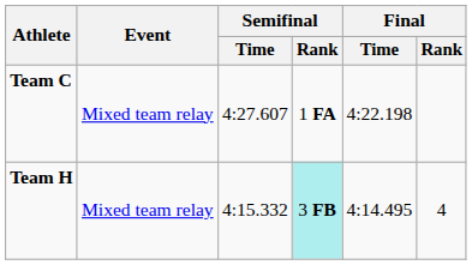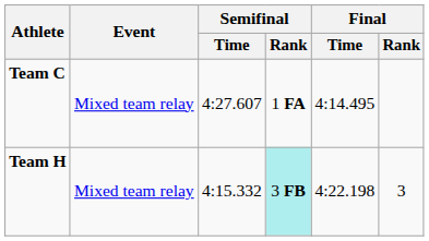 <table class="wikitable" style="font-size:90%">
 <tr>
 <th rowspan=2>Athlete</th>
 <th rowspan=2>Event</th>
 <th colspan=2>Semifinal</th>
 <th colspan=2>Final</th>
 </tr>
 <tr style="font-size:95%">
 <th>Time</th>
 <th>Rank</th>
 <th>Time</th>
 <th>Rank</th>
 </tr>
 <tr align=center>
 <td align=left><strong>Team C</strong><br><br><br><br></td>
 <td align=left><a href='#'>Mixed team relay</a></td>
 <td>4:27.607</td>
 <td>1 <strong>FA</strong></td>
-<td>4:22.198</td>
+<td>4:14.495</td>
 <td></td>
 </tr>
 <tr align=center>
 <td align=left><strong>Team H</strong><br><br><br><br></td>
 <td align=left><a href='#'>Mixed team relay</a></td>
 <td>4:15.332</td>
 <td style="background: paleturquoise;">3 <strong>FB</strong></td>
-<td>4:14.495</td>
-<td>4</td>
+<td>4:22.198</td>
+<td>3</td>
 </tr>
 </table>
